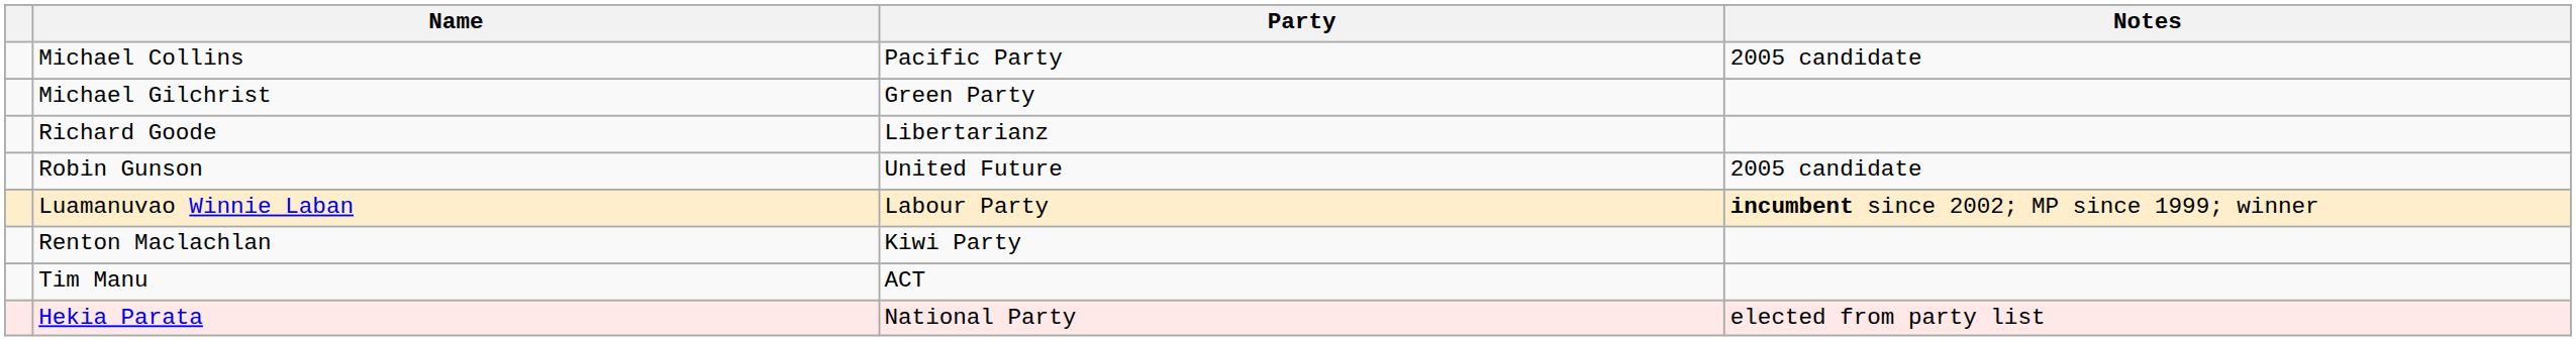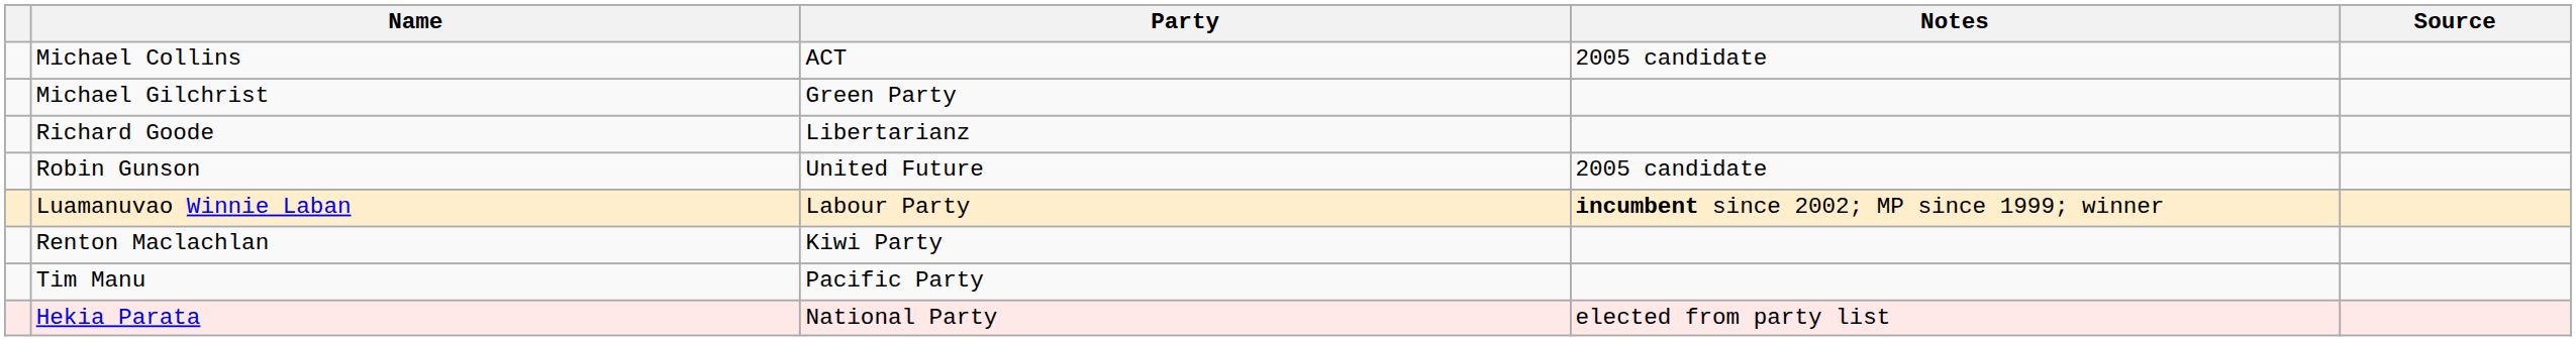 <table class="wikitable" width="70%" style="font-size:95%;">
 <tr>
 <th width=1%></th>
 <th width=30%>Name</th>
 <th width=30%>Party</th>
 <th width=30%>Notes</th>
+<th width=9%>Source</th>
 </tr>
 <tr -->
 <td bgcolor=></td>
 <td>Michael Collins</td>
-<td>Pacific Party</td>
+<td>ACT</td>
 <td>2005 candidate</td>
+<td></td>
 </tr>
 <tr -->
 <td bgcolor=></td>
 <td>Michael Gilchrist</td>
 <td>Green Party</td>
+<td></td>
 <td></td>
 </tr>
 <tr -->
 <td bgcolor=></td>
 <td>Richard Goode</td>
 <td>Libertarianz</td>
 <td></td>
+<td></td>
 </tr>
 <tr -->
 <td bgcolor=></td>
 <td>Robin Gunson</td>
 <td>United Future</td>
 <td>2005 candidate</td>
+<td></td>
 </tr>
 <tr ---- bgcolor=#FFEECC>
 <td bgcolor=></td>
 <td>Luamanuvao <a href='#'>Winnie Laban</a></td>
 <td>Labour Party</td>
 <td><strong>incumbent</strong> since 2002; MP since 1999; winner</td>
+<td></td>
 </tr>
 <tr -->
 <td bgcolor=></td>
 <td>Renton Maclachlan</td>
 <td>Kiwi Party</td>
 <td></td>
+<td></td>
 </tr>
 <tr -->
 <td bgcolor=></td>
 <td>Tim Manu</td>
-<td>ACT</td>
+<td>Pacific Party</td>
+<td></td>
 <td></td>
 </tr>
 <tr ---- bgcolor=#FFE8E8>
 <td bgcolor=></td>
 <td><a href='#'>Hekia Parata</a></td>
 <td>National Party</td>
 <td>elected from party list</td>
+<td></td>
 </tr>
 </table>
